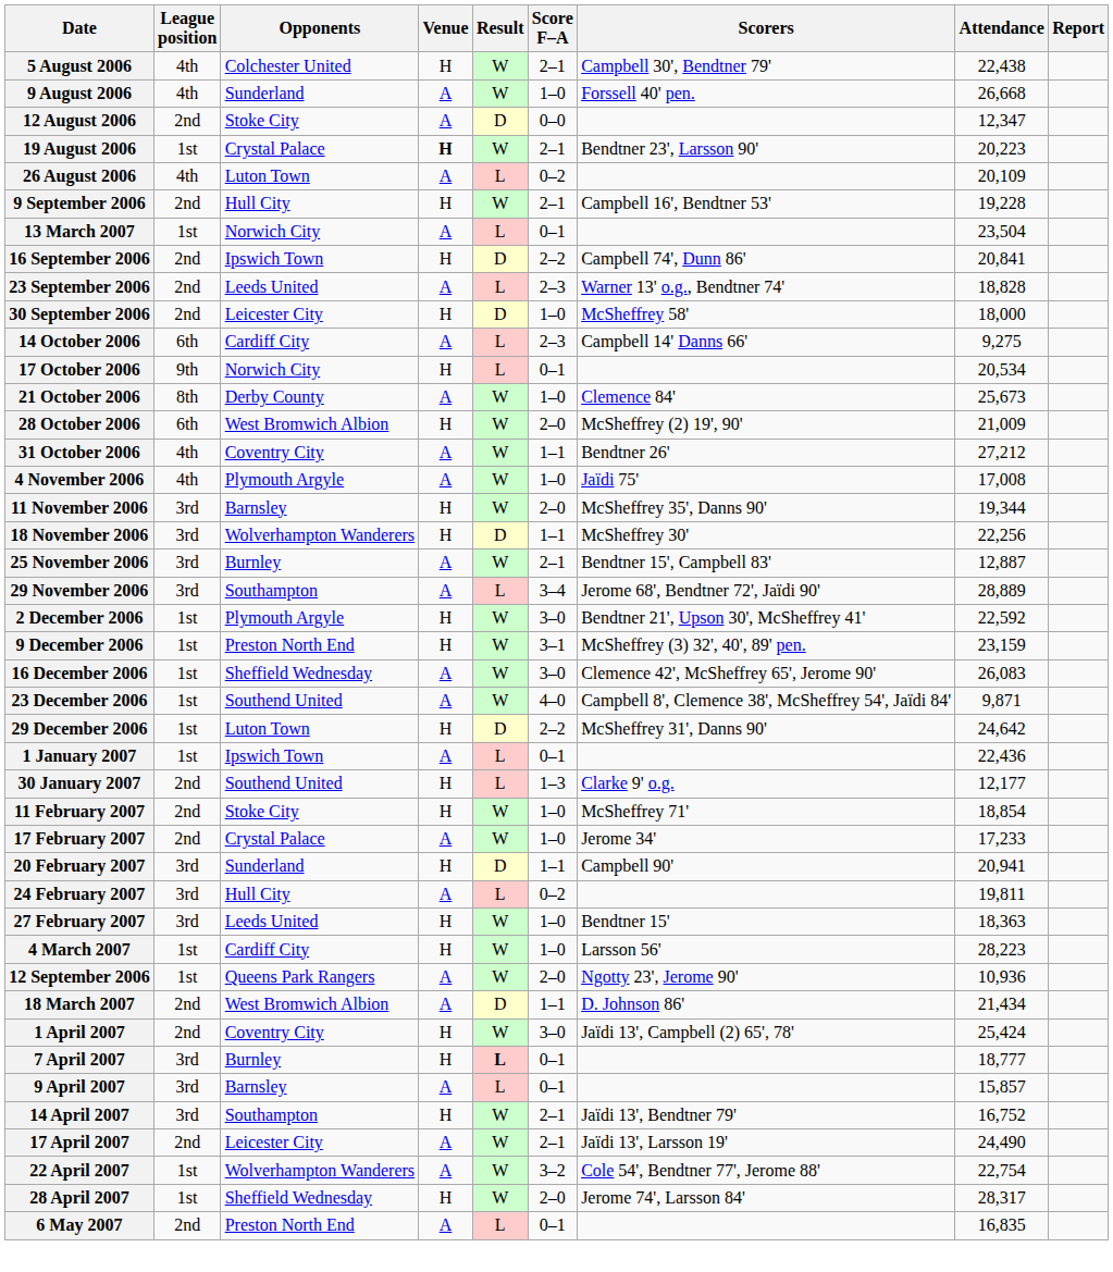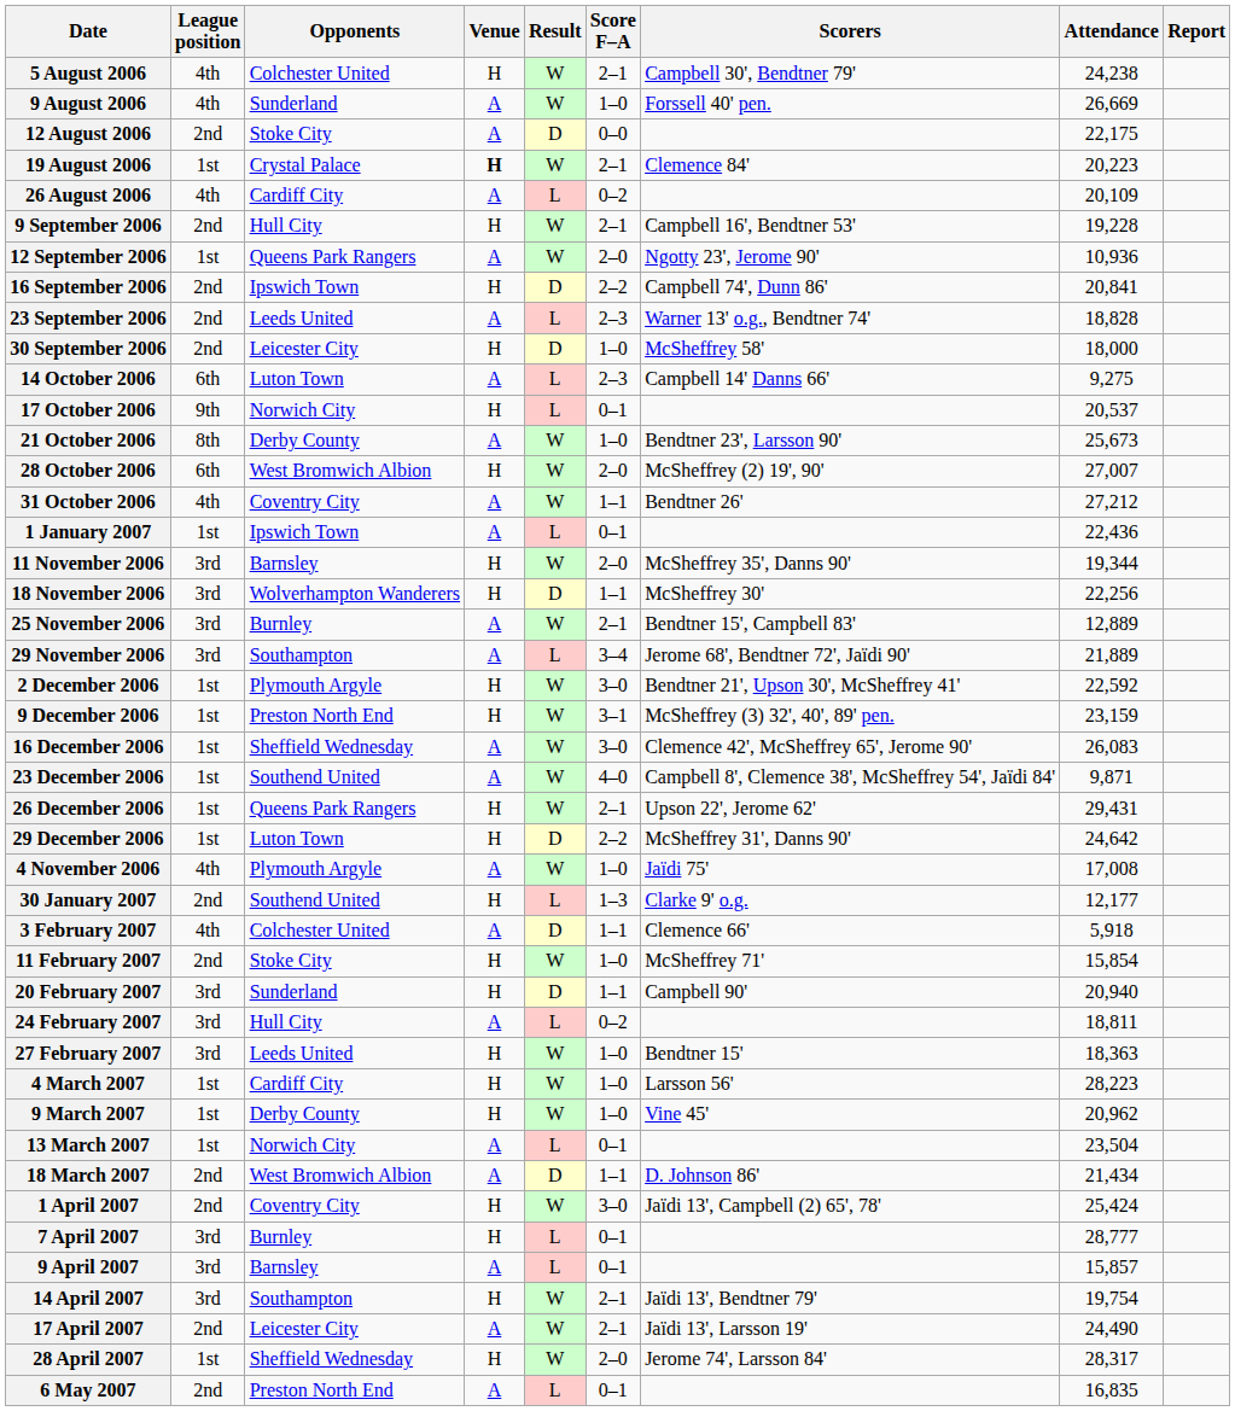 <table class="wikitable plainrowheaders" style="text-align:center">
 <tr>
 <th scope="col">Date</th>
 <th scope="col">League<br>position</th>
 <th scope="col">Opponents</th>
 <th scope="col">Venue</th>
 <th scope="col">Result</th>
 <th scope="col">Score<br>F–A</th>
 <th scope="col">Scorers</th>
 <th scope="col">Attendance</th>
 <th scope="col">Report</th>
 </tr>
 <tr>
 <th scope="row">5 August 2006</th>
 <td>4th</td>
 <td align="left"><a href='#'>Colchester United</a></td>
 <td>H</td>
 <td style="background:#cfc">W</td>
 <td>2–1</td>
 <td align="left"><a href='#'>Campbell</a> 30', <a href='#'>Bendtner</a> 79'</td>
-<td>22,438</td>
+<td>24,238</td>
 <td></td>
 </tr>
 <tr>
 <th scope="row">9 August 2006</th>
 <td>4th</td>
 <td align="left"><a href='#'>Sunderland</a></td>
 <td><a href='#'>A</a></td>
 <td style="background:#cfc">W</td>
 <td>1–0</td>
 <td align="left"><a href='#'>Forssell</a> 40' <a href='#'>pen.</a></td>
-<td>26,668</td>
+<td>26,669</td>
 <td></td>
 </tr>
 <tr>
 <th scope="row">12 August 2006</th>
 <td>2nd</td>
 <td align="left"><a href='#'>Stoke City</a></td>
 <td><a href='#'>A</a></td>
 <td style="background:#ffc">D</td>
 <td>0–0</td>
 <td></td>
-<td>12,347</td>
+<td>22,175</td>
 <td></td>
 </tr>
 <tr>
 <th scope="row">19 August 2006</th>
 <td>1st</td>
 <td align="left"><a href='#'>Crystal Palace</a></td>
 <td><strong>H</strong></td>
 <td style="background:#cfc">W</td>
 <td>2–1</td>
-<td align="left">Bendtner 23', <a href='#'>Larsson</a> 90'</td>
+<td align="left"><a href='#'>Clemence</a> 84'</td>
 <td>20,223</td>
 <td></td>
 </tr>
 <tr>
 <th scope="row">26 August 2006</th>
 <td>4th</td>
-<td align="left"><a href='#'>Luton Town</a></td>
+<td align="left"><a href='#'>Cardiff City</a></td>
 <td><a href='#'>A</a></td>
 <td style="background:#fcc">L</td>
 <td>0–2</td>
 <td></td>
 <td>20,109</td>
 <td></td>
 </tr>
 <tr>
 <th scope="row">9 September 2006</th>
 <td>2nd</td>
 <td align="left"><a href='#'>Hull City</a></td>
 <td>H</td>
 <td style="background:#cfc">W</td>
 <td>2–1</td>
 <td align="left">Campbell 16', Bendtner 53'</td>
 <td>19,228</td>
 <td></td>
 </tr>
 <tr>
-<th scope="row">13 March 2007</th>
+<th scope="row">12 September 2006</th>
 <td>1st</td>
-<td align="left"><a href='#'>Norwich City</a></td>
+<td align="left"><a href='#'>Queens Park Rangers</a></td>
 <td><a href='#'>A</a></td>
-<td style="background:#fcc">L</td>
-<td>0–1</td>
-<td></td>
-<td>23,504</td>
+<td style="background:#cfc">W</td>
+<td>2–0</td>
+<td align="left"><a href='#'>Ngotty</a> 23', <a href='#'>Jerome</a> 90'</td>
+<td>10,936</td>
 <td></td>
 </tr>
 <tr>
 <th scope="row">16 September 2006</th>
 <td>2nd</td>
 <td align="left"><a href='#'>Ipswich Town</a></td>
 <td>H</td>
 <td style="background:#ffc">D</td>
 <td>2–2</td>
 <td align="left">Campbell 74', <a href='#'>Dunn</a> 86'</td>
 <td>20,841</td>
 <td></td>
 </tr>
 <tr>
 <th scope="row">23 September 2006</th>
 <td>2nd</td>
 <td align="left"><a href='#'>Leeds United</a></td>
 <td><a href='#'>A</a></td>
 <td style="background:#fcc">L</td>
 <td>2–3</td>
 <td align="left"><a href='#'>Warner</a> 13' <a href='#'>o.g.</a>, Bendtner 74'</td>
 <td>18,828</td>
 <td></td>
 </tr>
 <tr>
 <th scope="row">30 September 2006</th>
 <td>2nd</td>
 <td align="left"><a href='#'>Leicester City</a></td>
 <td>H</td>
 <td style="background:#ffc">D</td>
 <td>1–0</td>
 <td align="left"><a href='#'>McSheffrey</a> 58'</td>
 <td>18,000</td>
 <td></td>
 </tr>
 <tr>
 <th scope="row">14 October 2006</th>
 <td>6th</td>
-<td align="left"><a href='#'>Cardiff City</a></td>
+<td align="left"><a href='#'>Luton Town</a></td>
 <td><a href='#'>A</a></td>
 <td style="background:#fcc">L</td>
 <td>2–3</td>
 <td align="left">Campbell 14' <a href='#'>Danns</a> 66'</td>
 <td>9,275</td>
 <td></td>
 </tr>
 <tr>
 <th scope="row">17 October 2006</th>
 <td>9th</td>
 <td align="left"><a href='#'>Norwich City</a></td>
 <td>H</td>
 <td style="background:#fcc">L</td>
 <td>0–1</td>
 <td></td>
-<td>20,534</td>
+<td>20,537</td>
 <td></td>
 </tr>
 <tr>
 <th scope="row">21 October 2006</th>
 <td>8th</td>
 <td align="left"><a href='#'>Derby County</a></td>
 <td><a href='#'>A</a></td>
 <td style="background:#cfc">W</td>
 <td>1–0</td>
-<td align="left"><a href='#'>Clemence</a> 84'</td>
+<td align="left">Bendtner 23', <a href='#'>Larsson</a> 90'</td>
 <td>25,673</td>
 <td></td>
 </tr>
 <tr>
 <th scope="row">28 October 2006</th>
 <td>6th</td>
 <td align="left"><a href='#'>West Bromwich Albion</a></td>
 <td>H</td>
 <td style="background:#cfc">W</td>
 <td>2–0</td>
 <td align="left">McSheffrey (2) 19', 90'</td>
-<td>21,009</td>
+<td>27,007</td>
 <td></td>
 </tr>
 <tr>
 <th scope="row">31 October 2006</th>
 <td>4th</td>
 <td align="left"><a href='#'>Coventry City</a></td>
 <td><a href='#'>A</a></td>
 <td style="background:#cfc">W</td>
 <td>1–1</td>
 <td align="left">Bendtner 26'</td>
 <td>27,212</td>
 <td></td>
 </tr>
 <tr>
-<th scope="row">4 November 2006</th>
-<td>4th</td>
-<td align="left"><a href='#'>Plymouth Argyle</a></td>
+<th scope="row">1 January 2007</th>
+<td>1st</td>
+<td align="left"><a href='#'>Ipswich Town</a></td>
 <td><a href='#'>A</a></td>
-<td style="background:#cfc">W</td>
-<td>1–0</td>
-<td align="left"><a href='#'>Jaïdi</a> 75'</td>
-<td>17,008</td>
+<td style="background:#fcc">L</td>
+<td>0–1</td>
+<td></td>
+<td>22,436</td>
 <td></td>
 </tr>
 <tr>
 <th scope="row">11 November 2006</th>
 <td>3rd</td>
 <td align="left"><a href='#'>Barnsley</a></td>
 <td>H</td>
 <td style="background:#cfc">W</td>
 <td>2–0</td>
 <td align="left">McSheffrey 35', Danns 90'</td>
 <td>19,344</td>
 <td></td>
 </tr>
 <tr>
 <th scope="row">18 November 2006</th>
 <td>3rd</td>
 <td align="left"><a href='#'>Wolverhampton Wanderers</a></td>
 <td>H</td>
 <td style="background:#ffc">D</td>
 <td>1–1</td>
 <td align="left">McSheffrey 30'</td>
 <td>22,256</td>
 <td></td>
 </tr>
 <tr>
 <th scope="row">25 November 2006</th>
 <td>3rd</td>
 <td align="left"><a href='#'>Burnley</a></td>
 <td><a href='#'>A</a></td>
 <td style="background:#cfc">W</td>
 <td>2–1</td>
 <td align="left">Bendtner 15', Campbell 83'</td>
-<td>12,887</td>
+<td>12,889</td>
 <td></td>
 </tr>
 <tr>
 <th scope="row">29 November 2006</th>
 <td>3rd</td>
 <td align="left"><a href='#'>Southampton</a></td>
 <td><a href='#'>A</a></td>
 <td style="background:#fcc">L</td>
 <td>3–4</td>
 <td align="left">Jerome 68', Bendtner 72', Jaïdi 90'</td>
-<td>28,889</td>
+<td>21,889</td>
 <td></td>
 </tr>
 <tr>
 <th scope="row">2 December 2006</th>
 <td>1st</td>
 <td align="left"><a href='#'>Plymouth Argyle</a></td>
 <td>H</td>
 <td style="background:#cfc">W</td>
 <td>3–0</td>
 <td align="left">Bendtner 21', <a href='#'>Upson</a> 30', McSheffrey 41'</td>
 <td>22,592</td>
 <td></td>
 </tr>
 <tr>
 <th scope="row">9 December 2006</th>
 <td>1st</td>
 <td align="left"><a href='#'>Preston North End</a></td>
 <td>H</td>
 <td style="background:#cfc">W</td>
 <td>3–1</td>
 <td align="left">McSheffrey (3) 32', 40', 89' <a href='#'>pen.</a></td>
 <td>23,159</td>
 <td></td>
 </tr>
 <tr>
 <th scope="row">16 December 2006</th>
 <td>1st</td>
 <td align="left"><a href='#'>Sheffield Wednesday</a></td>
 <td><a href='#'>A</a></td>
 <td style="background:#cfc">W</td>
 <td>3–0</td>
 <td align="left">Clemence 42', McSheffrey 65', Jerome 90'</td>
 <td>26,083</td>
 <td></td>
 </tr>
 <tr>
 <th scope="row">23 December 2006</th>
 <td>1st</td>
 <td align="left"><a href='#'>Southend United</a></td>
 <td><a href='#'>A</a></td>
 <td style="background:#cfc">W</td>
 <td>4–0</td>
 <td align="left">Campbell 8', Clemence 38', McSheffrey 54', Jaïdi 84'</td>
 <td>9,871</td>
 <td></td>
 </tr>
 <tr>
+<th scope="row">26 December 2006</th>
+<td>1st</td>
+<td align="left"><a href='#'>Queens Park Rangers</a></td>
+<td>H</td>
+<td style="background:#cfc">W</td>
+<td>2–1</td>
+<td align="left">Upson 22', Jerome 62'</td>
+<td>29,431</td>
+<td></td>
+</tr>
+<tr>
 <th scope="row">29 December 2006</th>
 <td>1st</td>
 <td align="left"><a href='#'>Luton Town</a></td>
 <td>H</td>
 <td style="background:#ffc">D</td>
 <td>2–2</td>
 <td align="left">McSheffrey 31', Danns 90'</td>
 <td>24,642</td>
 <td></td>
 </tr>
 <tr>
-<th scope="row">1 January 2007</th>
-<td>1st</td>
-<td align="left"><a href='#'>Ipswich Town</a></td>
+<th scope="row">4 November 2006</th>
+<td>4th</td>
+<td align="left"><a href='#'>Plymouth Argyle</a></td>
 <td><a href='#'>A</a></td>
-<td style="background:#fcc">L</td>
-<td>0–1</td>
-<td></td>
-<td>22,436</td>
+<td style="background:#cfc">W</td>
+<td>1–0</td>
+<td align="left"><a href='#'>Jaïdi</a> 75'</td>
+<td>17,008</td>
 <td></td>
 </tr>
 <tr>
 <th scope="row">30 January 2007</th>
 <td>2nd</td>
 <td align="left"><a href='#'>Southend United</a></td>
 <td>H</td>
 <td style="background:#fcc">L</td>
 <td>1–3</td>
 <td align="left"><a href='#'>Clarke</a> 9' <a href='#'>o.g.</a></td>
 <td>12,177</td>
 <td></td>
 </tr>
 <tr>
+<th scope="row">3 February 2007</th>
+<td>4th</td>
+<td align="left"><a href='#'>Colchester United</a></td>
+<td><a href='#'>A</a></td>
+<td style="background:#ffc">D</td>
+<td>1–1</td>
+<td align="left">Clemence 66'</td>
+<td>5,918</td>
+<td></td>
+</tr>
+<tr>
 <th scope="row">11 February 2007</th>
 <td>2nd</td>
 <td align="left"><a href='#'>Stoke City</a></td>
 <td>H</td>
 <td style="background:#cfc">W</td>
 <td>1–0</td>
 <td align="left">McSheffrey 71'</td>
-<td>18,854</td>
-<td></td>
-</tr>
-<tr>
-<th scope="row">17 February 2007</th>
-<td>2nd</td>
-<td align="left"><a href='#'>Crystal Palace</a></td>
-<td><a href='#'>A</a></td>
-<td style="background:#cfc">W</td>
-<td>1–0</td>
-<td align="left">Jerome 34'</td>
-<td>17,233</td>
+<td>15,854</td>
 <td></td>
 </tr>
 <tr>
 <th scope="row">20 February 2007</th>
 <td>3rd</td>
 <td align="left"><a href='#'>Sunderland</a></td>
 <td>H</td>
 <td style="background:#ffc">D</td>
 <td>1–1</td>
 <td align="left">Campbell 90'</td>
-<td>20,941</td>
+<td>20,940</td>
 <td></td>
 </tr>
 <tr>
 <th scope="row">24 February 2007</th>
 <td>3rd</td>
 <td align="left"><a href='#'>Hull City</a></td>
 <td><a href='#'>A</a></td>
 <td style="background:#fcc">L</td>
 <td>0–2</td>
 <td></td>
-<td>19,811</td>
+<td>18,811</td>
 <td></td>
 </tr>
 <tr>
 <th scope="row">27 February 2007</th>
 <td>3rd</td>
 <td align="left"><a href='#'>Leeds United</a></td>
 <td>H</td>
 <td style="background:#cfc">W</td>
 <td>1–0</td>
 <td align="left">Bendtner 15'</td>
 <td>18,363</td>
 <td></td>
 </tr>
 <tr>
 <th scope="row">4 March 2007</th>
 <td>1st</td>
 <td align="left"><a href='#'>Cardiff City</a></td>
 <td>H</td>
 <td style="background:#cfc">W</td>
 <td>1–0</td>
 <td align="left">Larsson 56'</td>
 <td>28,223</td>
 <td></td>
 </tr>
 <tr>
-<th scope="row">12 September 2006</th>
+<th scope="row">9 March 2007</th>
 <td>1st</td>
-<td align="left"><a href='#'>Queens Park Rangers</a></td>
+<td align="left"><a href='#'>Derby County</a></td>
+<td>H</td>
+<td style="background:#cfc">W</td>
+<td>1–0</td>
+<td align="left"><a href='#'>Vine</a> 45'</td>
+<td>20,962</td>
+<td></td>
+</tr>
+<tr>
+<th scope="row">13 March 2007</th>
+<td>1st</td>
+<td align="left"><a href='#'>Norwich City</a></td>
 <td><a href='#'>A</a></td>
-<td style="background:#cfc">W</td>
-<td>2–0</td>
-<td align="left"><a href='#'>Ngotty</a> 23', <a href='#'>Jerome</a> 90'</td>
-<td>10,936</td>
+<td style="background:#fcc">L</td>
+<td>0–1</td>
+<td></td>
+<td>23,504</td>
 <td></td>
 </tr>
 <tr>
 <th scope="row">18 March 2007</th>
 <td>2nd</td>
 <td align="left"><a href='#'>West Bromwich Albion</a></td>
 <td><a href='#'>A</a></td>
 <td style="background:#ffc">D</td>
 <td>1–1</td>
 <td align="left"><a href='#'>D. Johnson</a> 86'</td>
 <td>21,434</td>
 <td></td>
 </tr>
 <tr>
 <th scope="row">1 April 2007</th>
 <td>2nd</td>
 <td align="left"><a href='#'>Coventry City</a></td>
 <td>H</td>
 <td style="background:#cfc">W</td>
 <td>3–0</td>
 <td align="left">Jaïdi 13', Campbell (2) 65', 78'</td>
 <td>25,424</td>
 <td></td>
 </tr>
 <tr>
 <th scope="row">7 April 2007</th>
 <td>3rd</td>
 <td align="left"><a href='#'>Burnley</a></td>
 <td>H</td>
-<td style="background:#fcc"><strong>L</strong></td>
+<td style="background:#fcc">L</td>
 <td>0–1</td>
 <td></td>
-<td>18,777</td>
+<td>28,777</td>
 <td></td>
 </tr>
 <tr>
 <th scope="row">9 April 2007</th>
 <td>3rd</td>
 <td align="left"><a href='#'>Barnsley</a></td>
 <td><a href='#'>A</a></td>
 <td style="background:#fcc">L</td>
 <td>0–1</td>
 <td></td>
 <td>15,857</td>
 <td></td>
 </tr>
 <tr>
 <th scope="row">14 April 2007</th>
 <td>3rd</td>
 <td align="left"><a href='#'>Southampton</a></td>
 <td>H</td>
 <td style="background:#cfc">W</td>
 <td>2–1</td>
 <td align="left">Jaïdi 13', Bendtner 79'</td>
-<td>16,752</td>
+<td>19,754</td>
 <td></td>
 </tr>
 <tr>
 <th scope="row">17 April 2007</th>
 <td>2nd</td>
 <td align="left"><a href='#'>Leicester City</a></td>
 <td><a href='#'>A</a></td>
 <td style="background:#cfc">W</td>
 <td>2–1</td>
 <td align="left">Jaïdi 13', Larsson 19'</td>
 <td>24,490</td>
-<td></td>
-</tr>
-<tr>
-<th scope="row">22 April 2007</th>
-<td>1st</td>
-<td align="left"><a href='#'>Wolverhampton Wanderers</a></td>
-<td><a href='#'>A</a></td>
-<td style="background:#cfc">W</td>
-<td>3–2</td>
-<td align="left"><a href='#'>Cole</a> 54', Bendtner 77', Jerome 88'</td>
-<td>22,754</td>
 <td></td>
 </tr>
 <tr>
 <th scope="row">28 April 2007</th>
 <td>1st</td>
 <td align="left"><a href='#'>Sheffield Wednesday</a></td>
 <td>H</td>
 <td style="background:#cfc">W</td>
 <td>2–0</td>
 <td align="left">Jerome 74', Larsson 84'</td>
 <td>28,317</td>
 <td></td>
 </tr>
 <tr>
 <th scope="row">6 May 2007</th>
 <td>2nd</td>
 <td align="left"><a href='#'>Preston North End</a></td>
 <td><a href='#'>A</a></td>
 <td style="background:#fcc">L</td>
 <td>0–1</td>
 <td></td>
 <td>16,835</td>
 <td></td>
 </tr>
 </table>
